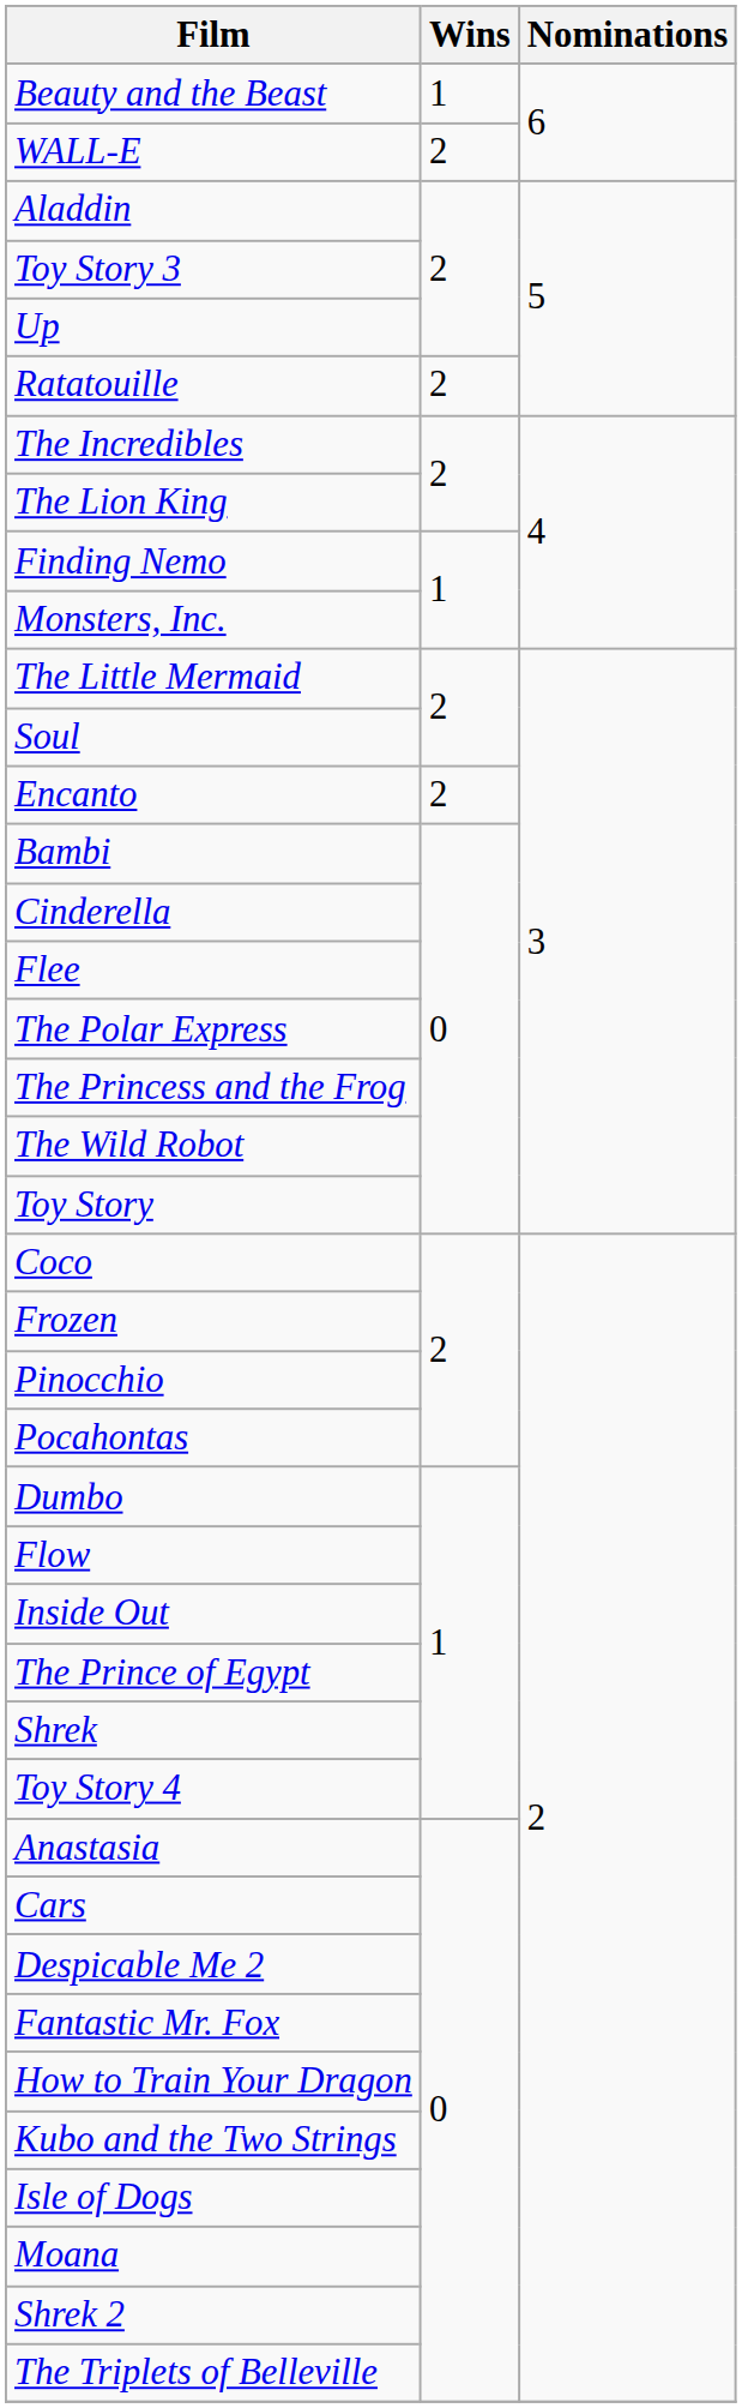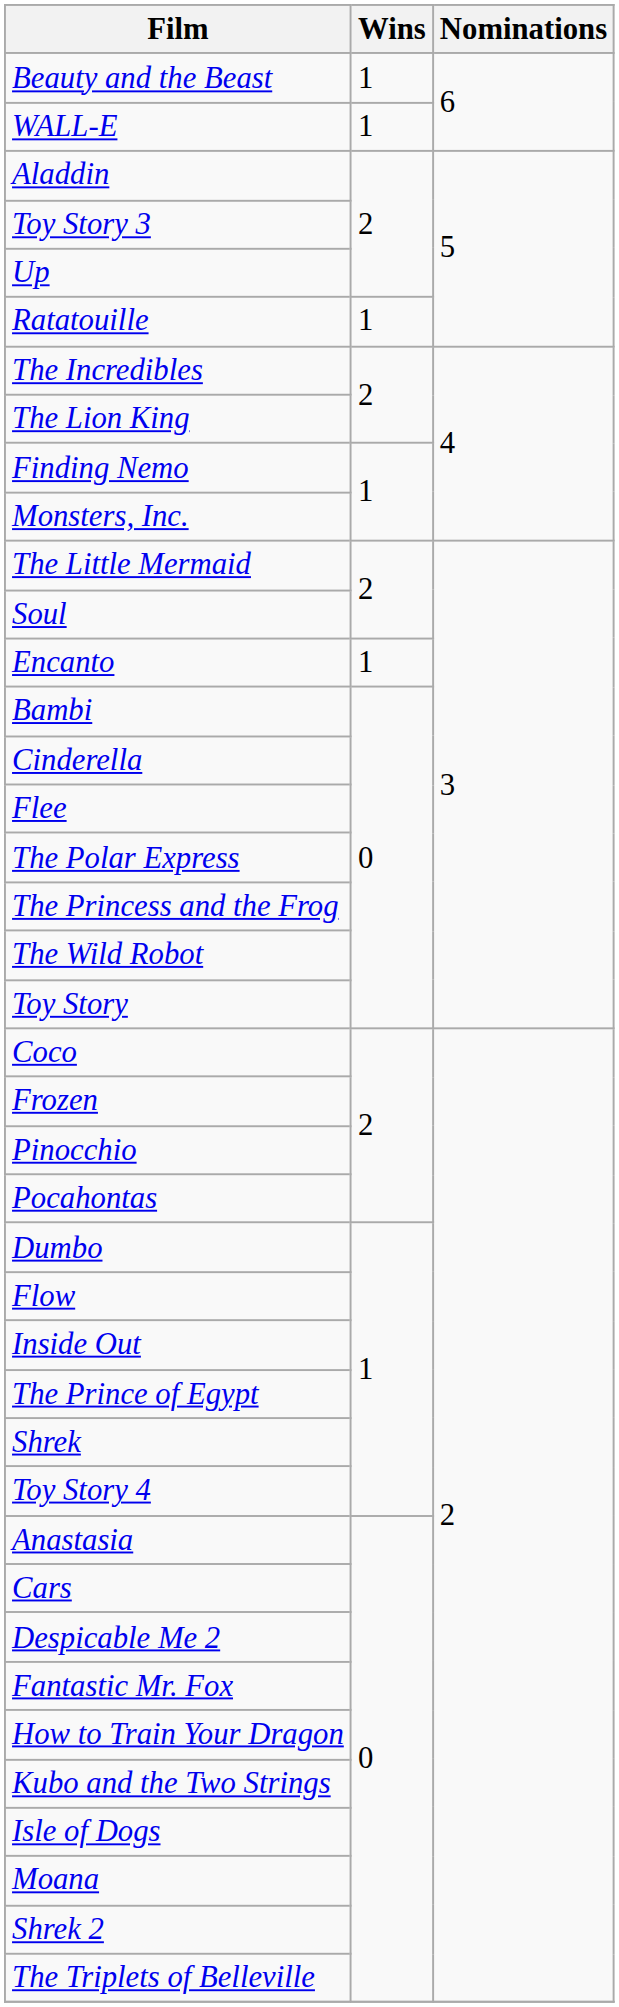 <table class="wikitable">
 <tr>
 <th>Film</th>
 <th>Wins</th>
 <th>Nominations</th>
 </tr>
 <tr>
 <td><em><a href='#'>Beauty and the Beast</a></em></td>
 <td>1</td>
 <td rowspan="2">6</td>
 </tr>
 <tr>
 <td><em><a href='#'>WALL-E</a></em></td>
-<td>2</td>
+<td>1</td>
 </tr>
 <tr>
 <td><em><a href='#'>Aladdin</a></em></td>
 <td rowspan="3">2</td>
 <td rowspan="4">5</td>
 </tr>
 <tr>
 <td><em><a href='#'>Toy Story 3</a></em></td>
 </tr>
 <tr>
 <td><em><a href='#'>Up</a></em></td>
 </tr>
 <tr>
 <td><em><a href='#'>Ratatouille</a></em></td>
-<td>2</td>
+<td>1</td>
 </tr>
 <tr>
 <td><em><a href='#'>The Incredibles</a></em></td>
 <td rowspan="2">2</td>
 <td rowspan="4">4</td>
 </tr>
 <tr>
 <td><em><a href='#'>The Lion King</a></em></td>
 </tr>
 <tr>
 <td><em><a href='#'>Finding Nemo</a></em></td>
 <td rowspan="2">1</td>
 </tr>
 <tr>
 <td><em><a href='#'>Monsters, Inc.</a></em></td>
 </tr>
 <tr>
 <td><em><a href='#'>The Little Mermaid</a></em></td>
 <td rowspan="2">2</td>
 <td rowspan="10">3</td>
 </tr>
 <tr>
 <td><em><a href='#'>Soul</a></em></td>
 </tr>
 <tr>
 <td><em><a href='#'>Encanto</a></em></td>
-<td>2</td>
+<td>1</td>
 </tr>
 <tr>
 <td><em><a href='#'>Bambi</a></em></td>
 <td rowspan="7">0</td>
 </tr>
 <tr>
 <td><em><a href='#'>Cinderella</a></em></td>
 </tr>
 <tr>
 <td><em><a href='#'>Flee</a></em></td>
 </tr>
 <tr>
 <td><em><a href='#'>The Polar Express</a></em></td>
 </tr>
 <tr>
 <td><em><a href='#'>The Princess and the Frog</a></em></td>
 </tr>
 <tr>
 <td><em><a href='#'>The Wild Robot</a></em></td>
 </tr>
 <tr>
 <td><em><a href='#'>Toy Story</a></em></td>
 </tr>
 <tr>
 <td><em><a href='#'>Coco</a></em></td>
 <td rowspan="4">2</td>
 <td rowspan="20">2</td>
 </tr>
 <tr>
 <td><em><a href='#'>Frozen</a></em></td>
 </tr>
 <tr>
 <td><em><a href='#'>Pinocchio</a></em></td>
 </tr>
 <tr>
 <td><em><a href='#'>Pocahontas</a></em></td>
 </tr>
 <tr>
 <td><em><a href='#'>Dumbo</a></em></td>
 <td rowspan="6">1</td>
 </tr>
 <tr>
 <td><em><a href='#'>Flow</a></em></td>
 </tr>
 <tr>
 <td><em><a href='#'>Inside Out</a></em></td>
 </tr>
 <tr>
 <td><em><a href='#'>The Prince of Egypt</a></em></td>
 </tr>
 <tr>
 <td><em><a href='#'>Shrek</a></em></td>
 </tr>
 <tr>
 <td><em><a href='#'>Toy Story 4</a></em></td>
 </tr>
 <tr>
 <td><em><a href='#'>Anastasia</a></em></td>
 <td rowspan="10">0</td>
 </tr>
 <tr>
 <td><em><a href='#'>Cars</a></em></td>
 </tr>
 <tr>
 <td><em><a href='#'>Despicable Me 2</a></em></td>
 </tr>
 <tr>
 <td><em><a href='#'>Fantastic Mr. Fox</a></em></td>
 </tr>
 <tr>
 <td><em><a href='#'>How to Train Your Dragon</a></em></td>
 </tr>
 <tr>
 <td><em><a href='#'>Kubo and the Two Strings</a></em></td>
 </tr>
 <tr>
 <td><em><a href='#'>Isle of Dogs</a></em></td>
 </tr>
 <tr>
 <td><em><a href='#'>Moana</a></em></td>
 </tr>
 <tr>
 <td><em><a href='#'>Shrek 2</a></em></td>
 </tr>
 <tr>
 <td><em><a href='#'>The Triplets of Belleville</a></em></td>
 </tr>
 <tr>
 </tr>
 </table>
